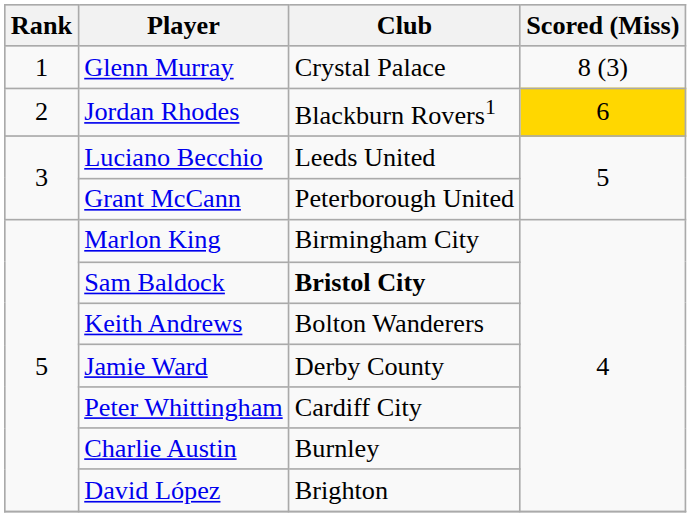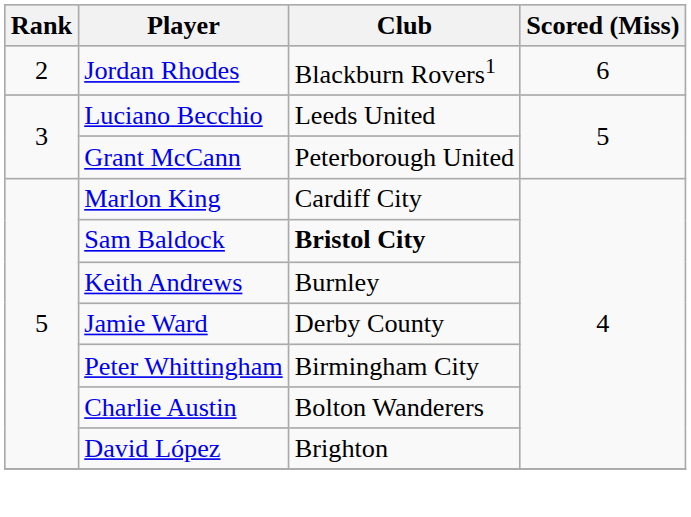 <table class="wikitable" style="text-align:center">
 <tr>
 <th>Rank</th>
 <th>Player</th>
 <th>Club</th>
 <th>Scored (Miss)</th>
 </tr>
 <tr>
-<td>1</td>
-<td align="left"><a href='#'>Glenn Murray</a></td>
-<td align="left">Crystal Palace</td>
-<td>8 (3)</td>
-</tr>
-<tr>
 <td>2</td>
 <td align="left"><a href='#'>Jordan Rhodes</a></td>
 <td align="left">Blackburn Rovers<sup>1</sup></td>
-<td style="background: gold;">6</td>
+<td>6</td>
 </tr>
 <tr>
 <td rowspan="2">3</td>
 <td align="left"><a href='#'>Luciano Becchio</a></td>
 <td align="left">Leeds United</td>
 <td rowspan="2">5</td>
 </tr>
 <tr>
 <td align="left"><a href='#'>Grant McCann</a></td>
 <td align="left">Peterborough United</td>
 </tr>
 <tr>
 <td rowspan="7">5</td>
 <td align="left"><a href='#'>Marlon King</a></td>
-<td align="left">Birmingham City</td>
+<td align="left">Cardiff City</td>
 <td rowspan="7">4</td>
 </tr>
 <tr>
 <td align="left"><a href='#'>Sam Baldock</a></td>
 <td align="left"><strong>Bristol City</strong></td>
 </tr>
 <tr>
 <td align="left"><a href='#'>Keith Andrews</a></td>
-<td align="left">Bolton Wanderers</td>
+<td align="left">Burnley</td>
 </tr>
 <tr>
 <td align="left"><a href='#'>Jamie Ward</a></td>
 <td align="left">Derby County</td>
 </tr>
 <tr>
 <td align="left"><a href='#'>Peter Whittingham</a></td>
-<td align="left">Cardiff City</td>
+<td align="left">Birmingham City</td>
 </tr>
 <tr>
 <td align="left"><a href='#'>Charlie Austin</a></td>
-<td align="left">Burnley</td>
+<td align="left">Bolton Wanderers</td>
 </tr>
 <tr>
 <td align="left"><a href='#'>David López</a></td>
 <td align="left">Brighton</td>
 </tr>
 <tr>
 </tr>
 </table>
